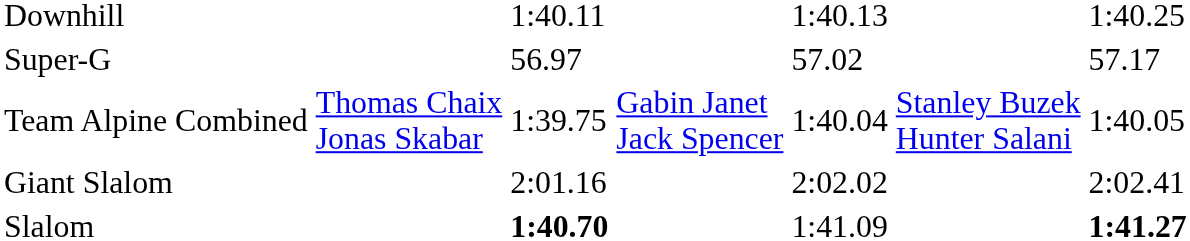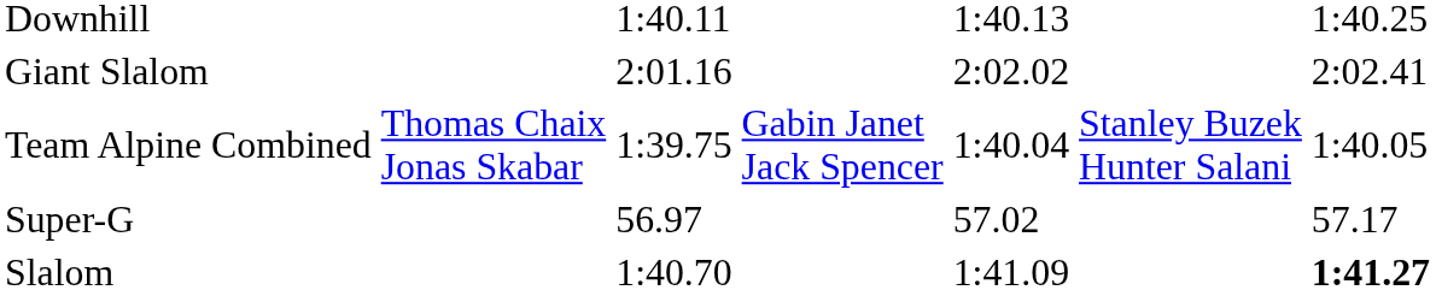 <table>
 <tr>
 <td>Downhill</td>
 <td></td>
 <td>1:40.11</td>
 <td></td>
 <td>1:40.13</td>
 <td></td>
 <td>1:40.25</td>
 </tr>
 <tr>
-<td>Super-G</td>
+<td>Giant Slalom</td>
 <td></td>
-<td>56.97</td>
+<td>2:01.16</td>
 <td></td>
-<td>57.02</td>
+<td>2:02.02</td>
 <td></td>
-<td>57.17</td>
+<td>2:02.41</td>
 </tr>
 <tr>
 <td>Team Alpine Combined</td>
 <td><a href='#'>Thomas Chaix</a><br><a href='#'>Jonas Skabar</a><br></td>
 <td>1:39.75</td>
 <td><a href='#'>Gabin Janet</a><br><a href='#'>Jack Spencer</a><br></td>
 <td>1:40.04</td>
 <td><a href='#'>Stanley Buzek</a><br><a href='#'>Hunter Salani</a><br></td>
 <td>1:40.05</td>
 </tr>
 <tr>
-<td>Giant Slalom</td>
+<td>Super-G</td>
 <td></td>
-<td>2:01.16</td>
+<td>56.97</td>
 <td></td>
-<td>2:02.02</td>
+<td>57.02</td>
 <td></td>
-<td>2:02.41</td>
+<td>57.17</td>
 </tr>
 <tr>
 <td>Slalom</td>
 <td></td>
-<td><strong>1:40.70</strong></td>
+<td>1:40.70</td>
 <td></td>
 <td>1:41.09</td>
 <td></td>
 <td><strong>1:41.27</strong></td>
 </tr>
 </table>
